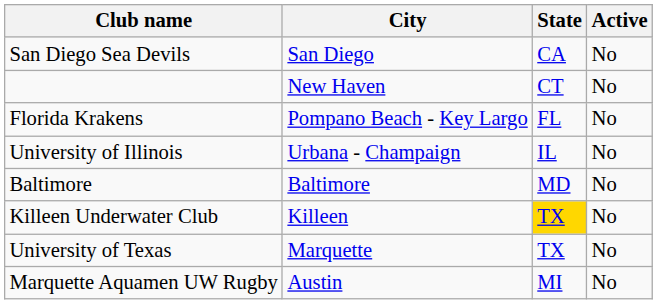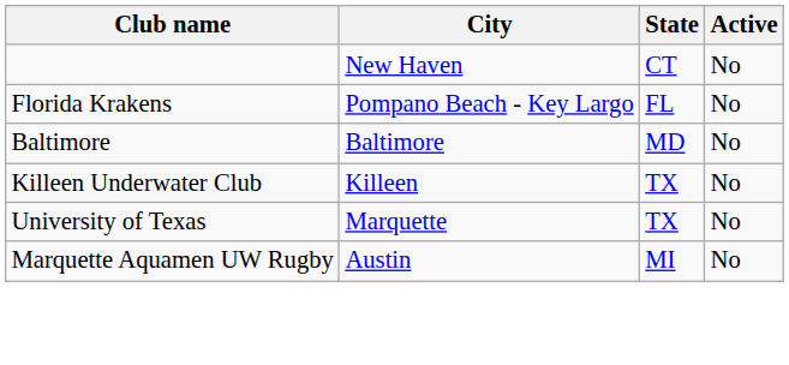 <table class="wikitable">
 <tr>
 <th>Club name</th>
 <th>City</th>
 <th>State</th>
 <th>Active</th>
-</tr>
-<tr>
-<td>San Diego Sea Devils</td>
-<td><a href='#'>San Diego</a></td>
-<td><a href='#'>CA</a></td>
-<td>No</td>
 </tr>
 <tr>
 <td></td>
 <td><a href='#'>New Haven</a></td>
 <td><a href='#'>CT</a></td>
 <td>No</td>
 </tr>
 <tr>
 <td>Florida Krakens</td>
 <td><a href='#'>Pompano Beach</a> - <a href='#'>Key Largo</a></td>
 <td><a href='#'>FL</a></td>
 <td>No</td>
 </tr>
 <tr>
-<td>University of Illinois</td>
-<td><a href='#'>Urbana</a> - <a href='#'>Champaign</a></td>
-<td><a href='#'>IL</a></td>
-<td>No</td>
-</tr>
-<tr>
 <td>Baltimore</td>
 <td><a href='#'>Baltimore</a></td>
 <td><a href='#'>MD</a></td>
 <td>No</td>
 </tr>
 <tr>
 <td>Killeen Underwater Club</td>
 <td><a href='#'>Killeen</a></td>
-<td style="background: gold;"><a href='#'>TX</a></td>
+<td><a href='#'>TX</a></td>
 <td>No</td>
 </tr>
 <tr>
 <td>University of Texas</td>
 <td><a href='#'>Marquette</a></td>
 <td><a href='#'>TX</a></td>
 <td>No</td>
 </tr>
 <tr>
 <td>Marquette Aquamen UW Rugby</td>
 <td><a href='#'>Austin</a></td>
 <td><a href='#'>MI</a></td>
 <td>No</td>
 </tr>
 </table>
